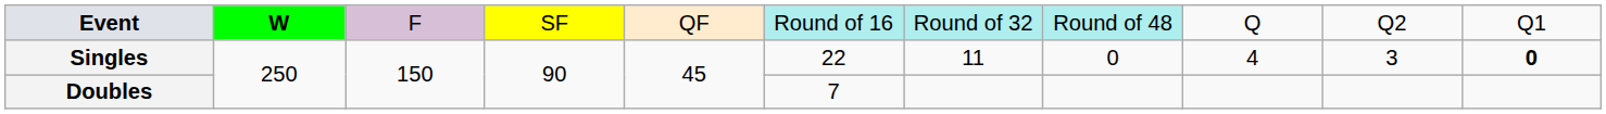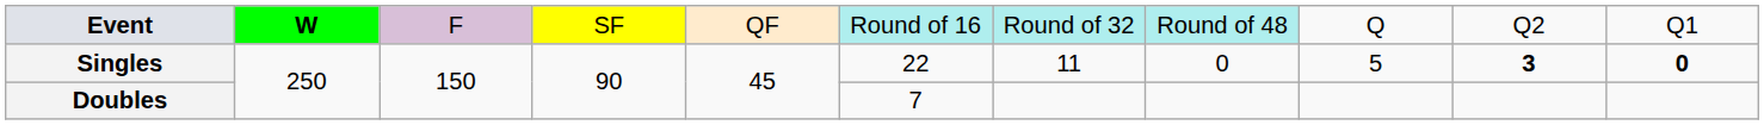 <table class=wikitable style=font-size:90%;text-align:center>
 <tr>
 <td style="width:130px; background:#dfe2e9;"><strong>Event</strong></td>
 <td style="width:80px; background:lime;"><strong>W</strong></td>
 <td style="width:85px; background:thistle;">F</td>
 <td style="width:85px; background:#ff0;">SF</td>
 <td style="width:85px; background:#ffebcd;">QF</td>
 <td style="width:85px; background:#afeeee;">Round of 16</td>
 <td style="width:85px; background:#afeeee;">Round of 32</td>
 <td style="width:85px; background:#afeeee;">Round of 48</td>
 <td width=85>Q</td>
 <td width=85>Q2</td>
 <td width=85>Q1</td>
 </tr>
 <tr>
 <th style="background:#f3f3f3;">Singles</th>
 <td rowspan=2>250</td>
 <td rowspan=2>150</td>
 <td rowspan=2>90</td>
 <td rowspan=2>45</td>
 <td>22</td>
 <td>11</td>
 <td>0</td>
-<td>4</td>
-<td>3</td>
+<td>5</td>
+<td><strong>3</strong></td>
 <td><strong>0</strong></td>
 </tr>
 <tr>
 <th style="background:#f3f3f3;">Doubles</th>
 <td>7</td>
 <td></td>
 <td></td>
 <td></td>
 <td></td>
 <td></td>
 </tr>
 </table>
